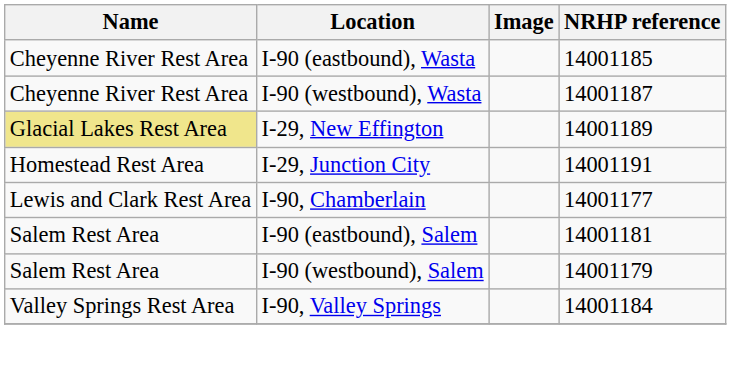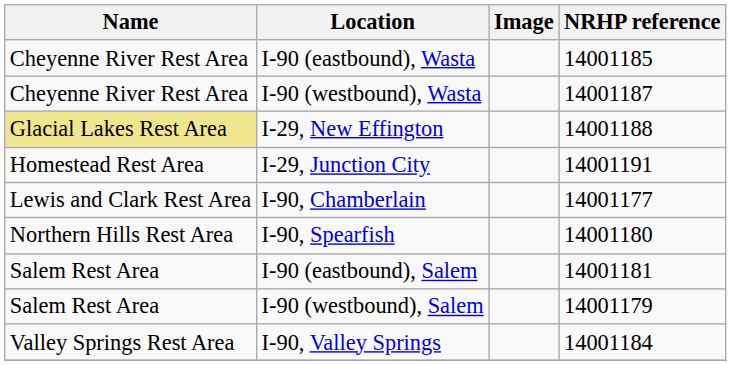 <table class="wikitable sortable">
 <tr>
 <th>Name</th>
 <th>Location</th>
 <th>Image</th>
 <th>NRHP reference</th>
 </tr>
 <tr>
 <td>Cheyenne River Rest Area</td>
 <td>I-90 (eastbound), <a href='#'>Wasta</a><br></td>
 <td></td>
 <td>14001185</td>
 </tr>
 <tr>
 <td>Cheyenne River Rest Area</td>
 <td>I-90 (westbound), <a href='#'>Wasta</a><br></td>
 <td></td>
 <td>14001187</td>
 </tr>
 <tr>
 <td style="background: khaki;">Glacial Lakes Rest Area</td>
 <td>I-29, <a href='#'>New Effington</a><br></td>
 <td></td>
-<td>14001189</td>
+<td>14001188</td>
 </tr>
 <tr>
 <td>Homestead Rest Area</td>
 <td>I-29, <a href='#'>Junction City</a><br></td>
 <td></td>
 <td>14001191</td>
 </tr>
 <tr>
 <td>Lewis and Clark Rest Area</td>
 <td>I-90, <a href='#'>Chamberlain</a><br></td>
 <td></td>
 <td>14001177</td>
+</tr>
+<tr>
+<td>Northern Hills Rest Area</td>
+<td>I-90, <a href='#'>Spearfish</a><br></td>
+<td></td>
+<td>14001180</td>
 </tr>
 <tr>
 <td>Salem Rest Area</td>
 <td>I-90 (eastbound), <a href='#'>Salem</a><br></td>
 <td></td>
 <td>14001181</td>
 </tr>
 <tr>
 <td>Salem Rest Area</td>
 <td>I-90 (westbound), <a href='#'>Salem</a><br></td>
 <td></td>
 <td>14001179</td>
 </tr>
 <tr>
 <td>Valley Springs Rest Area</td>
 <td>I-90, <a href='#'>Valley Springs</a><br></td>
 <td></td>
 <td>14001184</td>
 </tr>
 <tr>
 </tr>
 </table>
